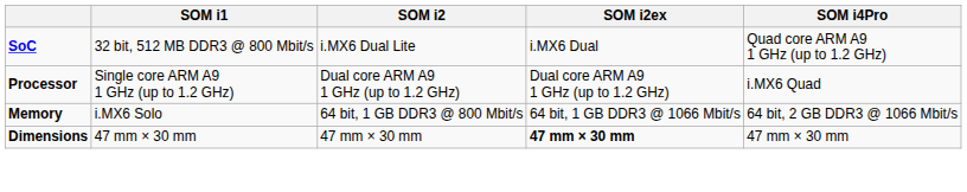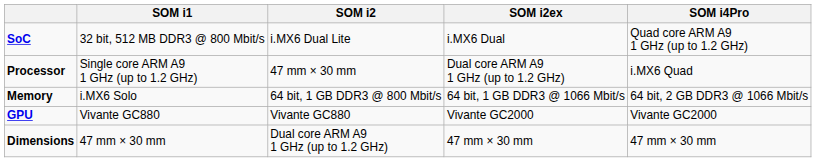 <table class="wikitable">
 <tr>
 <th></th>
 <th>SOM i1</th>
 <th>SOM i2</th>
 <th>SOM i2ex</th>
 <th>SOM i4Pro</th>
 </tr>
 <tr>
 <td><strong><a href='#'>SoC</a></strong></td>
 <td>32 bit, 512 MB DDR3 @ 800 Mbit/s</td>
 <td>i.MX6 Dual Lite</td>
 <td>i.MX6 Dual</td>
 <td>Quad core ARM A9<br>1 GHz (up to 1.2 GHz)</td>
 </tr>
 <tr>
 <td><strong>Processor</strong></td>
 <td>Single core ARM A9<br>1 GHz (up to 1.2 GHz)</td>
-<td>Dual core ARM A9<br>1 GHz (up to 1.2 GHz)</td>
+<td>47 mm × 30 mm</td>
 <td>Dual core ARM A9<br>1 GHz (up to 1.2 GHz)</td>
 <td>i.MX6 Quad</td>
 </tr>
 <tr>
 <td><strong>Memory</strong></td>
 <td>i.MX6 Solo</td>
 <td>64 bit, 1 GB DDR3 @ 800 Mbit/s</td>
 <td>64 bit, 1 GB DDR3 @ 1066 Mbit/s</td>
 <td>64 bit, 2 GB DDR3 @ 1066 Mbit/s</td>
 </tr>
 <tr>
+<td><strong><a href='#'>GPU</a></strong></td>
+<td>Vivante GC880</td>
+<td>Vivante GC880</td>
+<td>Vivante GC2000</td>
+<td>Vivante GC2000</td>
+</tr>
+<tr>
 <td><strong>Dimensions</strong></td>
 <td>47 mm × 30 mm</td>
+<td>Dual core ARM A9<br>1 GHz (up to 1.2 GHz)</td>
 <td>47 mm × 30 mm</td>
-<td><strong>47 mm × 30 mm</strong></td>
 <td>47 mm × 30 mm</td>
 </tr>
 </table>
